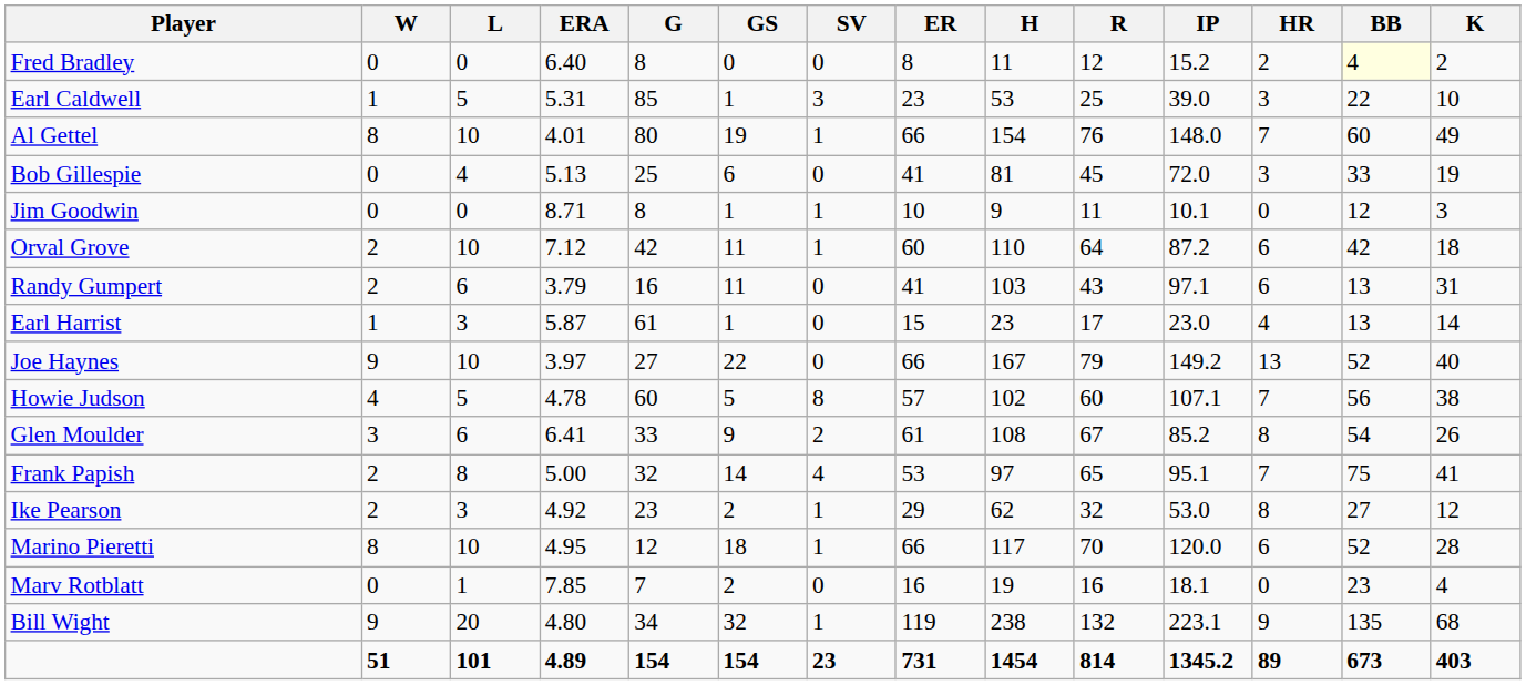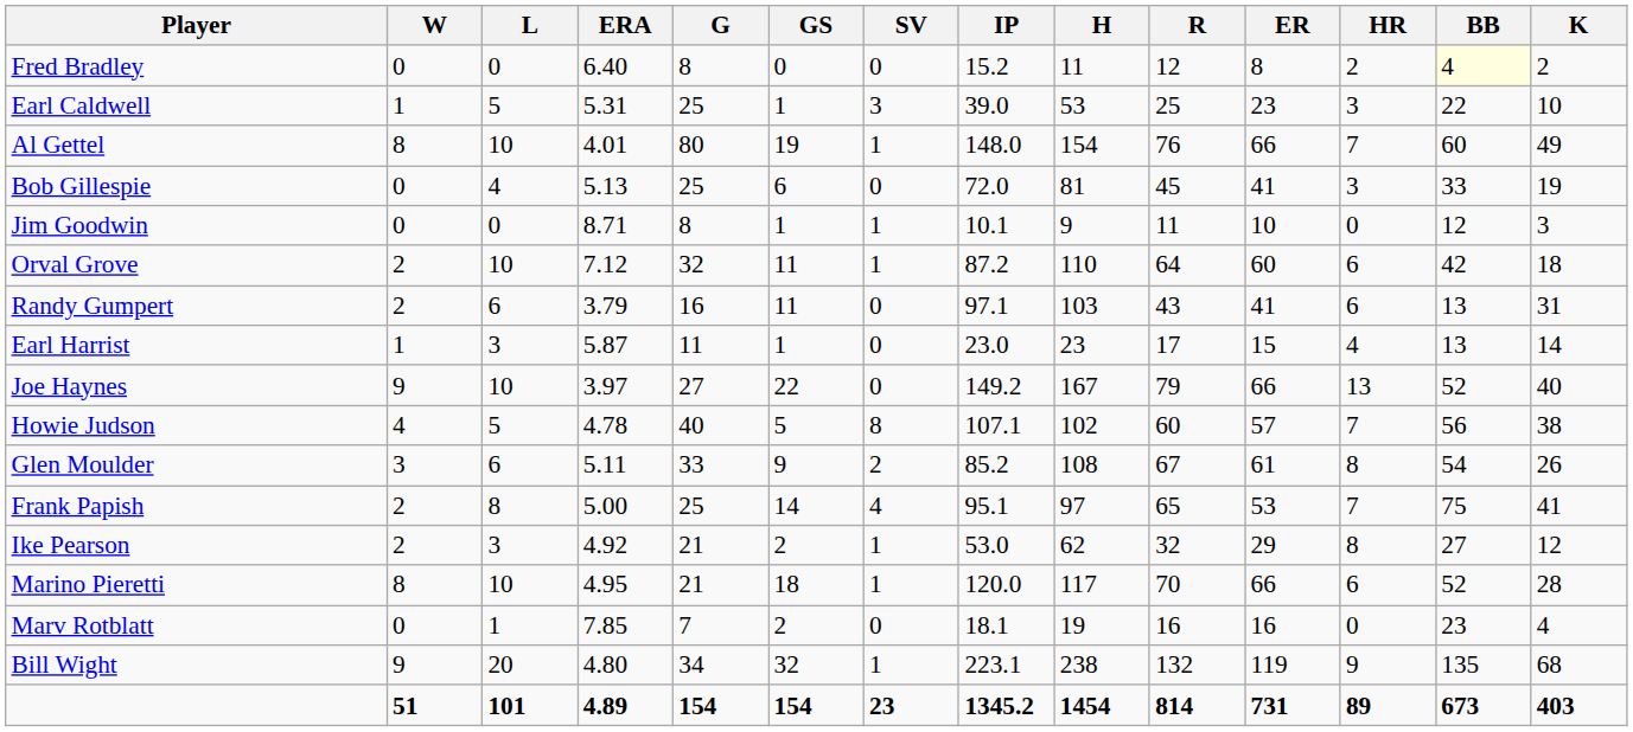 <table class="wikitable sortable">
 <tr>
 <th width="20%">Player</th>
 <th width="5%">W</th>
 <th width="5%">L</th>
 <th width="5%">ERA</th>
 <th width="5%">G</th>
 <th width="5%">GS</th>
 <th width="5%">SV</th>
-<th width="5%">ER</th>
+<th width="5%">IP</th>
 <th width="5%">H</th>
 <th width="5%">R</th>
-<th width="5%">IP</th>
+<th width="5%">ER</th>
 <th width="5%">HR</th>
 <th width="5%">BB</th>
 <th width="5%">K</th>
 </tr>
 <tr>
 <td><a href='#'>Fred Bradley</a></td>
 <td>0</td>
 <td>0</td>
 <td>6.40</td>
 <td>8</td>
 <td>0</td>
 <td>0</td>
-<td>8</td>
+<td>15.2</td>
 <td>11</td>
 <td>12</td>
-<td>15.2</td>
+<td>8</td>
 <td>2</td>
 <td style="background: lightyellow;">4</td>
 <td>2</td>
 </tr>
 <tr>
 <td><a href='#'>Earl Caldwell</a></td>
 <td>1</td>
 <td>5</td>
 <td>5.31</td>
-<td>85</td>
+<td>25</td>
 <td>1</td>
 <td>3</td>
-<td>23</td>
+<td>39.0</td>
 <td>53</td>
 <td>25</td>
-<td>39.0</td>
+<td>23</td>
 <td>3</td>
 <td>22</td>
 <td>10</td>
 </tr>
 <tr>
 <td><a href='#'>Al Gettel</a></td>
 <td>8</td>
 <td>10</td>
 <td>4.01</td>
 <td>80</td>
 <td>19</td>
 <td>1</td>
-<td>66</td>
+<td>148.0</td>
 <td>154</td>
 <td>76</td>
-<td>148.0</td>
+<td>66</td>
 <td>7</td>
 <td>60</td>
 <td>49</td>
 </tr>
 <tr>
 <td><a href='#'>Bob Gillespie</a></td>
 <td>0</td>
 <td>4</td>
 <td>5.13</td>
 <td>25</td>
 <td>6</td>
 <td>0</td>
-<td>41</td>
+<td>72.0</td>
 <td>81</td>
 <td>45</td>
-<td>72.0</td>
+<td>41</td>
 <td>3</td>
 <td>33</td>
 <td>19</td>
 </tr>
 <tr>
 <td><a href='#'>Jim Goodwin</a></td>
 <td>0</td>
 <td>0</td>
 <td>8.71</td>
 <td>8</td>
 <td>1</td>
 <td>1</td>
-<td>10</td>
+<td>10.1</td>
 <td>9</td>
 <td>11</td>
-<td>10.1</td>
+<td>10</td>
 <td>0</td>
 <td>12</td>
 <td>3</td>
 </tr>
 <tr>
 <td><a href='#'>Orval Grove</a></td>
 <td>2</td>
 <td>10</td>
 <td>7.12</td>
-<td>42</td>
+<td>32</td>
 <td>11</td>
 <td>1</td>
-<td>60</td>
+<td>87.2</td>
 <td>110</td>
 <td>64</td>
-<td>87.2</td>
+<td>60</td>
 <td>6</td>
 <td>42</td>
 <td>18</td>
 </tr>
 <tr>
 <td><a href='#'>Randy Gumpert</a></td>
 <td>2</td>
 <td>6</td>
 <td>3.79</td>
 <td>16</td>
 <td>11</td>
 <td>0</td>
-<td>41</td>
+<td>97.1</td>
 <td>103</td>
 <td>43</td>
-<td>97.1</td>
+<td>41</td>
 <td>6</td>
 <td>13</td>
 <td>31</td>
 </tr>
 <tr>
 <td><a href='#'>Earl Harrist</a></td>
 <td>1</td>
 <td>3</td>
 <td>5.87</td>
-<td>61</td>
+<td>11</td>
 <td>1</td>
 <td>0</td>
-<td>15</td>
+<td>23.0</td>
 <td>23</td>
 <td>17</td>
-<td>23.0</td>
+<td>15</td>
 <td>4</td>
 <td>13</td>
 <td>14</td>
 </tr>
 <tr>
 <td><a href='#'>Joe Haynes</a></td>
 <td>9</td>
 <td>10</td>
 <td>3.97</td>
 <td>27</td>
 <td>22</td>
 <td>0</td>
-<td>66</td>
+<td>149.2</td>
 <td>167</td>
 <td>79</td>
-<td>149.2</td>
+<td>66</td>
 <td>13</td>
 <td>52</td>
 <td>40</td>
 </tr>
 <tr>
 <td><a href='#'>Howie Judson</a></td>
 <td>4</td>
 <td>5</td>
 <td>4.78</td>
-<td>60</td>
+<td>40</td>
 <td>5</td>
 <td>8</td>
-<td>57</td>
+<td>107.1</td>
 <td>102</td>
 <td>60</td>
-<td>107.1</td>
+<td>57</td>
 <td>7</td>
 <td>56</td>
 <td>38</td>
 </tr>
 <tr>
 <td><a href='#'>Glen Moulder</a></td>
 <td>3</td>
 <td>6</td>
-<td>6.41</td>
+<td>5.11</td>
 <td>33</td>
 <td>9</td>
 <td>2</td>
-<td>61</td>
+<td>85.2</td>
 <td>108</td>
 <td>67</td>
-<td>85.2</td>
+<td>61</td>
 <td>8</td>
 <td>54</td>
 <td>26</td>
 </tr>
 <tr>
 <td><a href='#'>Frank Papish</a></td>
 <td>2</td>
 <td>8</td>
 <td>5.00</td>
-<td>32</td>
+<td>25</td>
 <td>14</td>
 <td>4</td>
-<td>53</td>
+<td>95.1</td>
 <td>97</td>
 <td>65</td>
-<td>95.1</td>
+<td>53</td>
 <td>7</td>
 <td>75</td>
 <td>41</td>
 </tr>
 <tr>
 <td><a href='#'>Ike Pearson</a></td>
 <td>2</td>
 <td>3</td>
 <td>4.92</td>
-<td>23</td>
+<td>21</td>
 <td>2</td>
 <td>1</td>
-<td>29</td>
+<td>53.0</td>
 <td>62</td>
 <td>32</td>
-<td>53.0</td>
+<td>29</td>
 <td>8</td>
 <td>27</td>
 <td>12</td>
 </tr>
 <tr>
 <td><a href='#'>Marino Pieretti</a></td>
 <td>8</td>
 <td>10</td>
 <td>4.95</td>
-<td>12</td>
+<td>21</td>
 <td>18</td>
 <td>1</td>
-<td>66</td>
+<td>120.0</td>
 <td>117</td>
 <td>70</td>
-<td>120.0</td>
+<td>66</td>
 <td>6</td>
 <td>52</td>
 <td>28</td>
 </tr>
 <tr>
 <td><a href='#'>Marv Rotblatt</a></td>
 <td>0</td>
 <td>1</td>
 <td>7.85</td>
 <td>7</td>
 <td>2</td>
 <td>0</td>
-<td>16</td>
+<td>18.1</td>
 <td>19</td>
 <td>16</td>
-<td>18.1</td>
+<td>16</td>
 <td>0</td>
 <td>23</td>
 <td>4</td>
 </tr>
 <tr>
 <td><a href='#'>Bill Wight</a></td>
 <td>9</td>
 <td>20</td>
 <td>4.80</td>
 <td>34</td>
 <td>32</td>
 <td>1</td>
-<td>119</td>
+<td>223.1</td>
 <td>238</td>
 <td>132</td>
-<td>223.1</td>
+<td>119</td>
 <td>9</td>
 <td>135</td>
 <td>68</td>
 </tr>
 <tr class="sortbottom">
 <td></td>
 <td><strong>51</strong></td>
 <td><strong>101</strong></td>
 <td><strong>4.89</strong></td>
 <td><strong>154</strong></td>
 <td><strong>154</strong></td>
 <td><strong>23</strong></td>
-<td><strong>731</strong></td>
+<td><strong>1345.2</strong></td>
 <td><strong>1454</strong></td>
 <td><strong>814</strong></td>
-<td><strong>1345.2</strong></td>
+<td><strong>731</strong></td>
 <td><strong>89</strong></td>
 <td><strong>673</strong></td>
 <td><strong>403</strong></td>
 </tr>
 </table>
